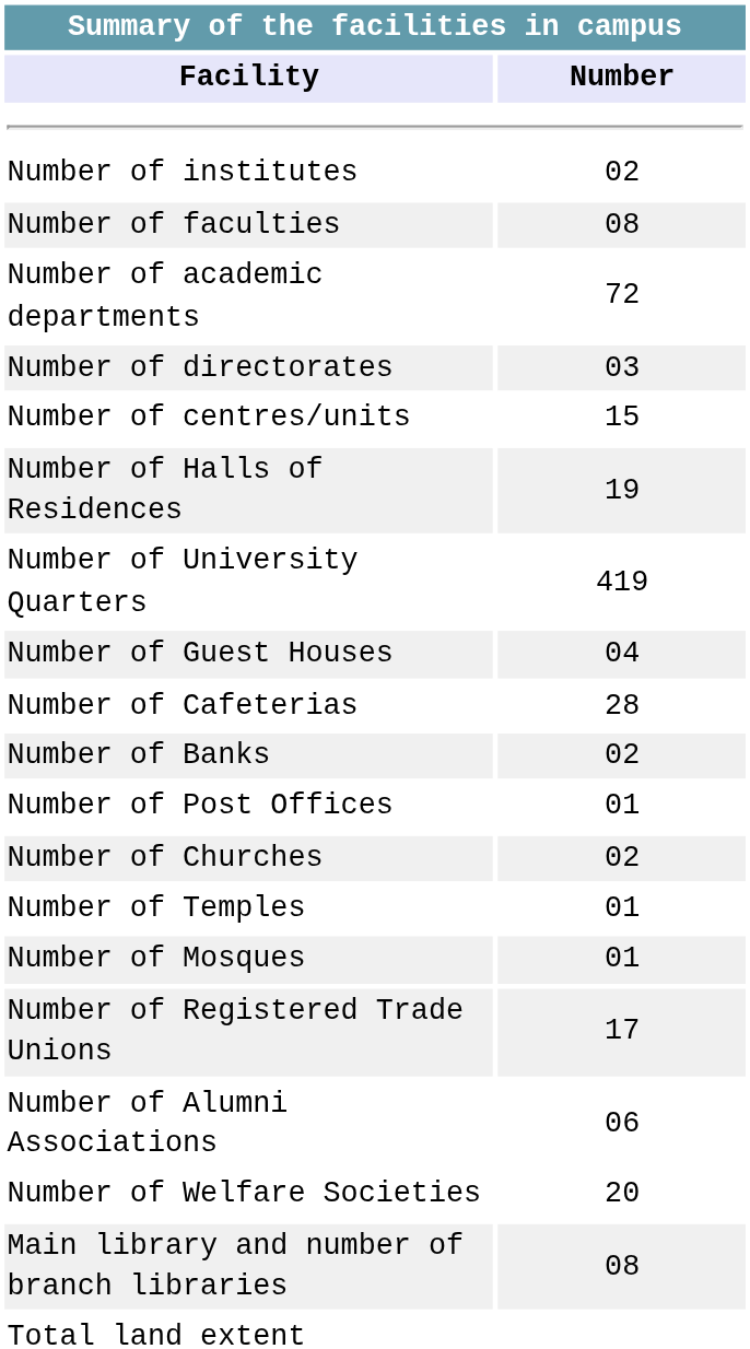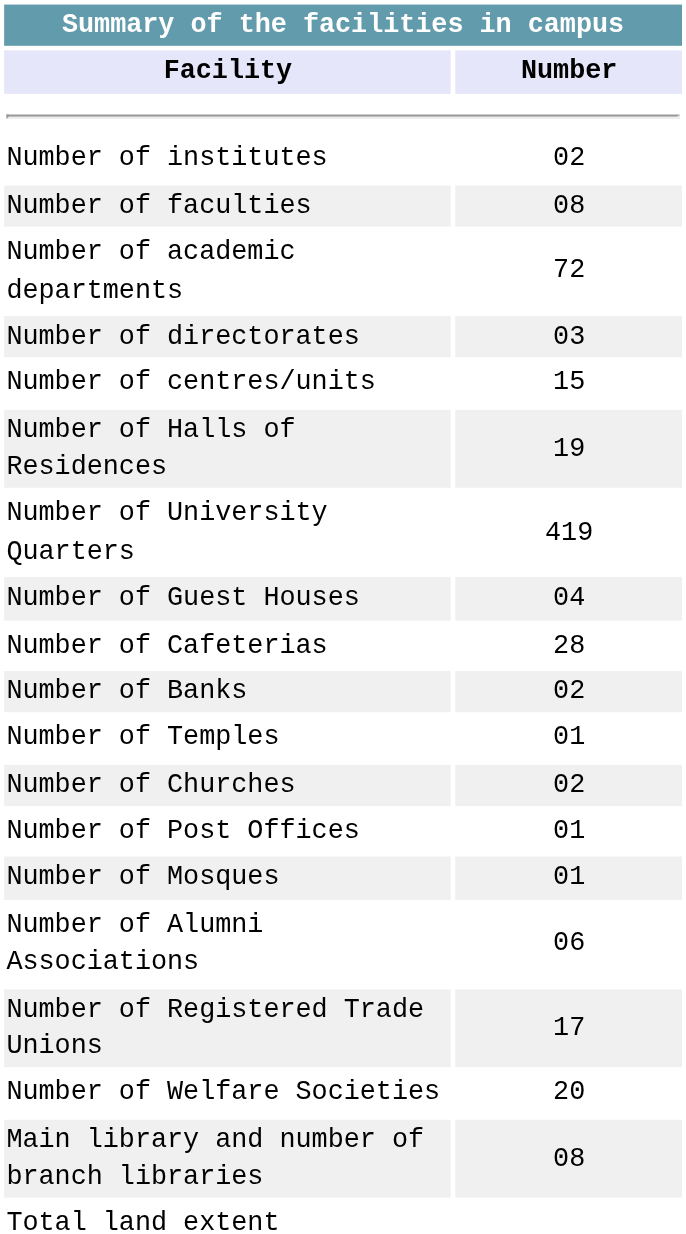 <table class="toccolours" style="float:right; margin-left:1em; font-size:90%; line-height:1.4em; width:300px;">
 <tr>
 <th colspan="2" style="background:#629BAB; color:white; font-weight:bold"><strong>Summary of the facilities in campus</strong></th>
 </tr>
 <tr style="text-align:center; font-weight:bold;">
 <td style="background:lavender; width:200px"><strong>Facility</strong></td>
 <td style="background:lavender; width:100px"><strong>Number</strong></td>
 </tr>
 <tr>
 <td colspan="2"><hr></td>
 </tr>
 <tr>
 <td>Number of institutes</td>
 <td align=center>02</td>
 </tr>
 <tr>
 <td style="background:#f0f0f0">Number of faculties</td>
 <td style="text-align:center; background:#f0f0f0">08</td>
 </tr>
 <tr>
 <td>Number of academic departments</td>
 <td align=center>72</td>
 </tr>
 <tr>
 <td style="background:#f0f0f0">Number of directorates</td>
 <td style="text-align:center; background:#f0f0f0">03</td>
 </tr>
 <tr>
 <td>Number of centres/units</td>
 <td align=center>15</td>
 </tr>
 <tr>
 <td style="background:#f0f0f0">Number of Halls of Residences</td>
 <td style="text-align:center; background:#f0f0f0">19</td>
 </tr>
 <tr>
 <td>Number of University Quarters</td>
 <td align=center>419</td>
 </tr>
 <tr>
 <td style="background:#f0f0f0">Number of Guest Houses</td>
 <td style="text-align:center; background:#f0f0f0">04</td>
 </tr>
 <tr>
 <td>Number of Cafeterias</td>
 <td align=center>28</td>
 </tr>
 <tr>
 <td style="background:#f0f0f0">Number of Banks</td>
 <td style="text-align:center; background:#f0f0f0">02</td>
 </tr>
 <tr>
-<td>Number of Post Offices</td>
+<td>Number of Temples</td>
 <td align=center>01</td>
 </tr>
 <tr>
 <td style="background:#f0f0f0">Number of Churches</td>
 <td style="text-align:center; background:#f0f0f0">02</td>
 </tr>
 <tr>
-<td>Number of Temples</td>
+<td>Number of Post Offices</td>
 <td align=center>01</td>
 </tr>
 <tr>
 <td style="background:#f0f0f0">Number of Mosques</td>
 <td style="text-align:center; background:#f0f0f0">01</td>
 </tr>
 <tr>
+<td>Number of Alumni Associations</td>
+<td align=center>06</td>
+</tr>
+<tr>
 <td style="background:#f0f0f0">Number of Registered Trade Unions</td>
 <td style="text-align:center; background:#f0f0f0">17</td>
-</tr>
-<tr>
-<td>Number of Alumni Associations</td>
-<td align=center>06</td>
 </tr>
 <tr>
 <td>Number of Welfare Societies</td>
 <td align=center>20</td>
 </tr>
 <tr>
 <td style="background:#f0f0f0">Main library and number of branch libraries</td>
 <td style="text-align:center; background:#f0f0f0">08</td>
 </tr>
 <tr>
 <td>Total land extent</td>
 <td align=center></td>
 </tr>
 </table>
